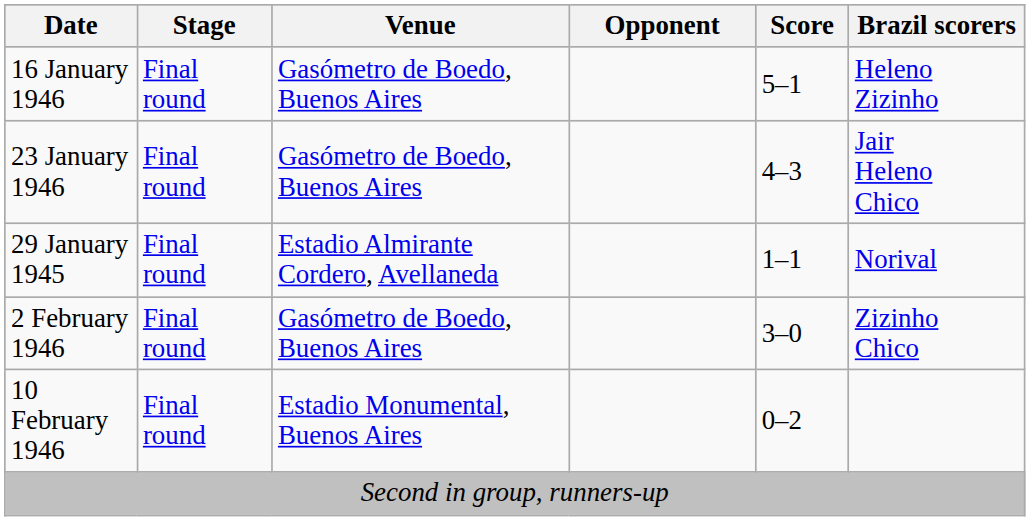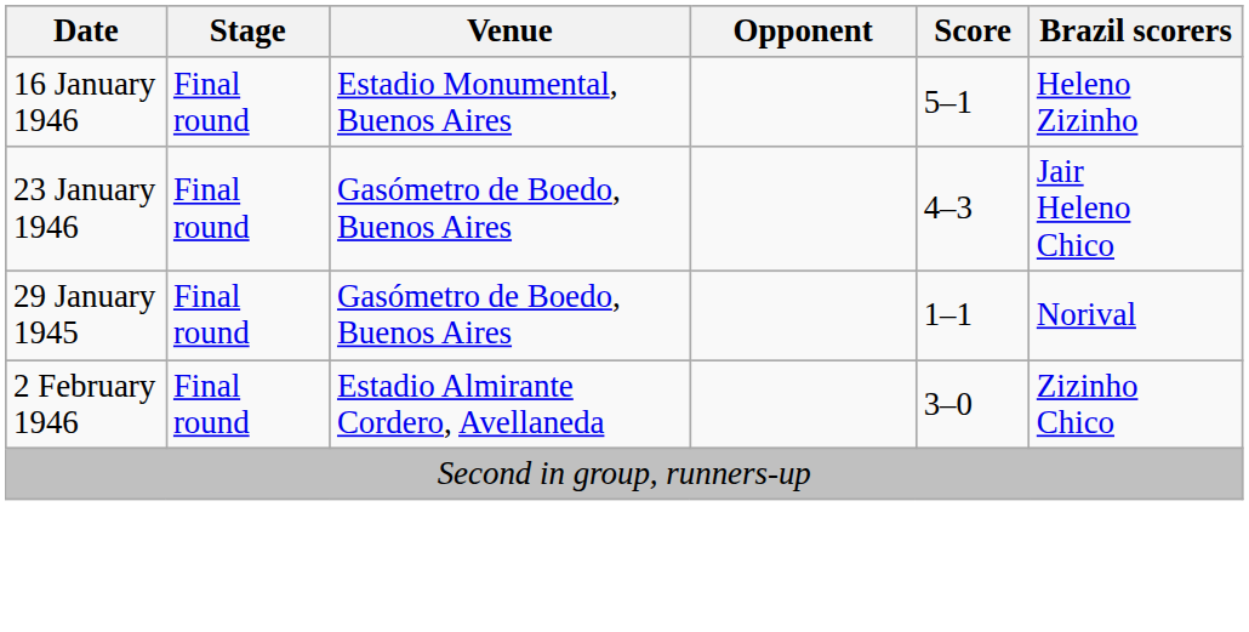 <table class="wikitable">
 <tr>
 <th width=100px>Date</th>
 <th width=150px>Stage</th>
 <th width=350px>Venue</th>
 <th width=180px>Opponent</th>
 <th width=70px>Score</th>
 <th width=200px>Brazil scorers</th>
 </tr>
 <tr>
 <td>16 January 1946</td>
 <td><a href='#'>Final round</a></td>
-<td><a href='#'>Gasómetro de Boedo</a>, <a href='#'>Buenos Aires</a></td>
+<td><a href='#'>Estadio Monumental</a>, <a href='#'>Buenos Aires</a></td>
 <td></td>
 <td>5–1</td>
 <td><a href='#'>Heleno</a>  <br> <a href='#'>Zizinho</a> </td>
 </tr>
 <tr>
 <td>23 January 1946</td>
 <td><a href='#'>Final round</a></td>
 <td><a href='#'>Gasómetro de Boedo</a>, <a href='#'>Buenos Aires</a></td>
 <td></td>
 <td>4–3</td>
 <td><a href='#'>Jair</a>  <br> <a href='#'>Heleno</a>  <br> <a href='#'>Chico</a> </td>
 </tr>
 <tr>
 <td>29 January 1945</td>
 <td><a href='#'>Final round</a></td>
-<td><a href='#'>Estadio Almirante Cordero</a>, <a href='#'>Avellaneda</a></td>
+<td><a href='#'>Gasómetro de Boedo</a>, <a href='#'>Buenos Aires</a></td>
 <td></td>
 <td>1–1</td>
 <td><a href='#'>Norival</a> </td>
 </tr>
 <tr>
 <td>2 February 1946</td>
 <td><a href='#'>Final round</a></td>
-<td><a href='#'>Gasómetro de Boedo</a>, <a href='#'>Buenos Aires</a></td>
+<td><a href='#'>Estadio Almirante Cordero</a>, <a href='#'>Avellaneda</a></td>
 <td></td>
 <td>3–0</td>
 <td><a href='#'>Zizinho</a>  <br> <a href='#'>Chico</a> </td>
 </tr>
 <tr>
-<td>10 February 1946</td>
-<td><a href='#'>Final round</a></td>
-<td><a href='#'>Estadio Monumental</a>, <a href='#'>Buenos Aires</a></td>
-<td></td>
-<td>0–2</td>
-<td></td>
-</tr>
-<tr>
 <td colspan="6"  style="text-align:center; background:silver;"><em>Second in group, runners-up</em></td>
 </tr>
 </table>
